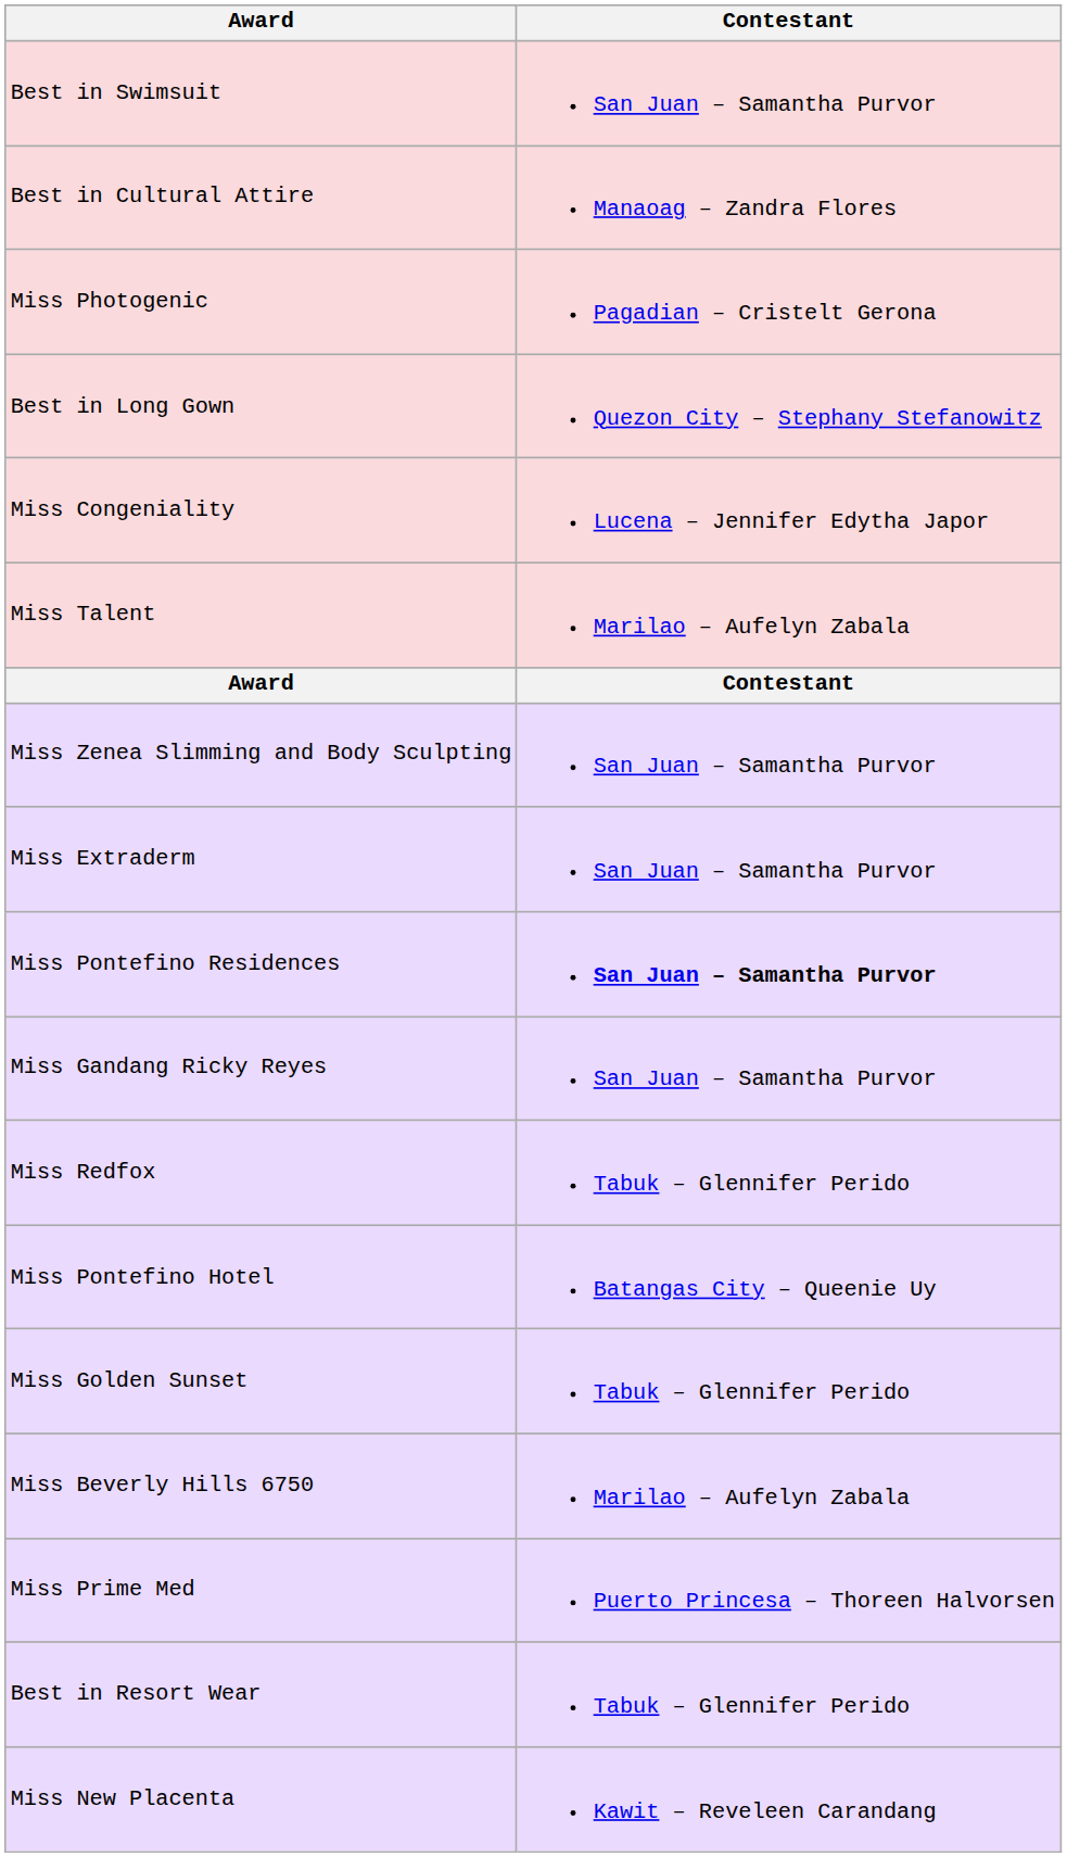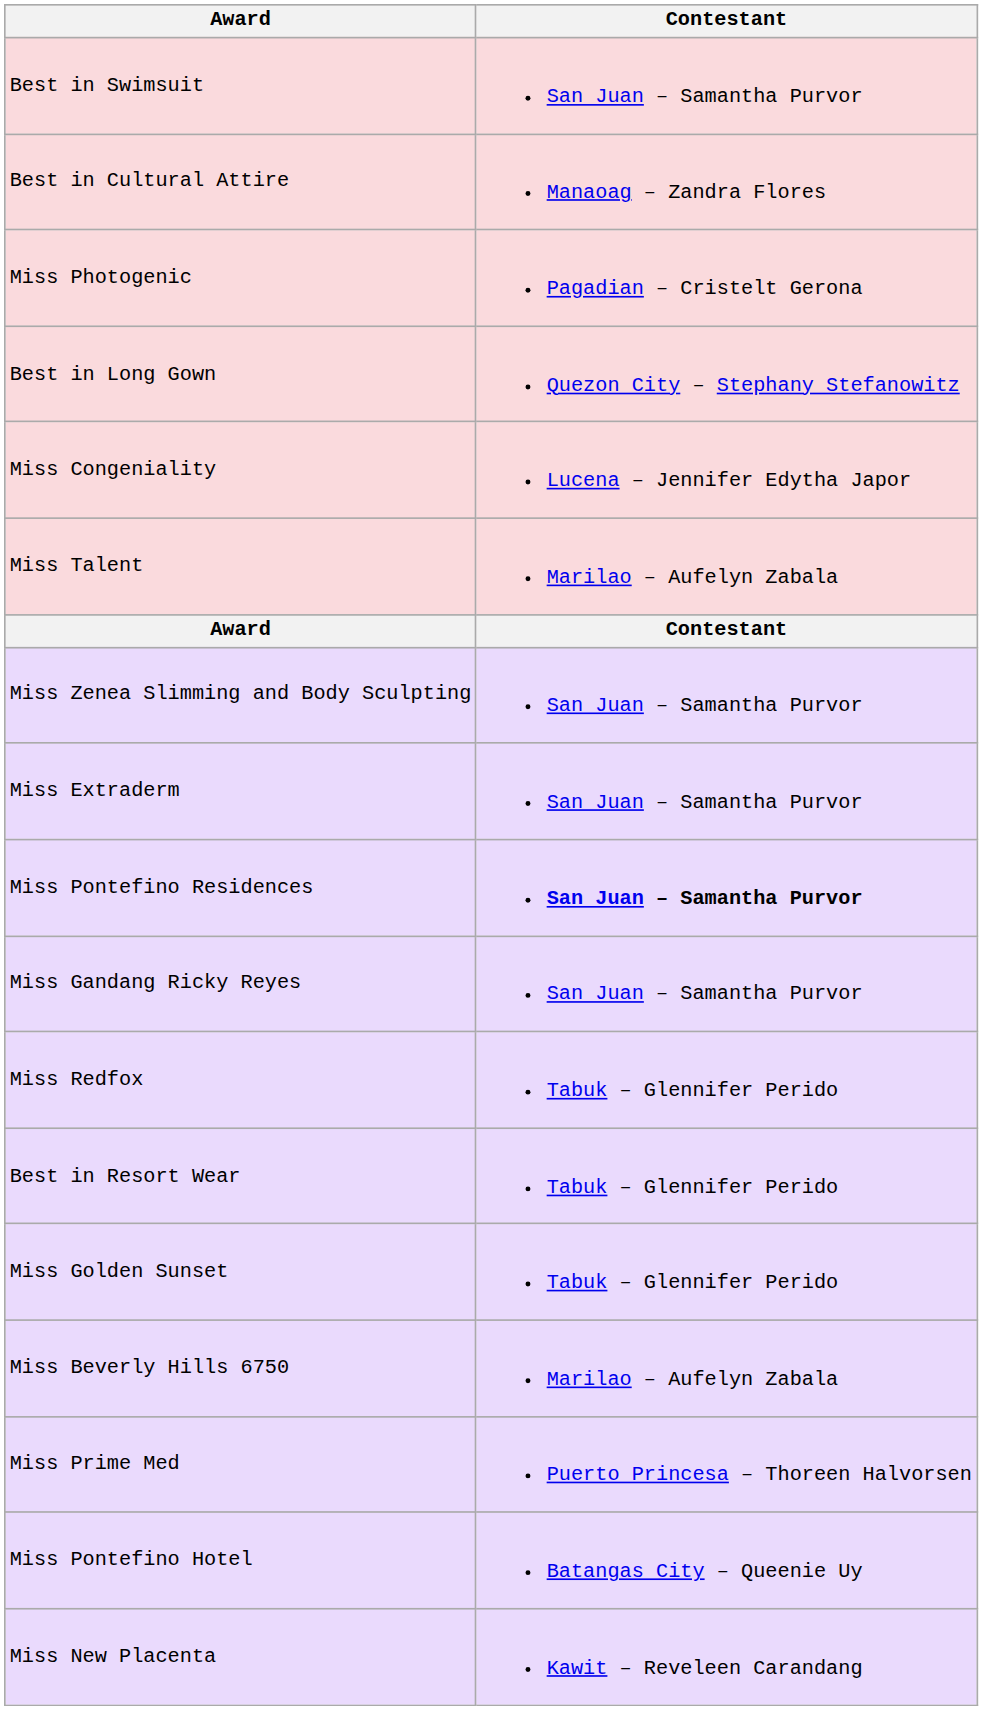 <table class="wikitable sortable" style="font-size: 95%;">
 <tr>
 <th>Award</th>
 <th>Contestant</th>
 </tr>
 <tr style="background-color:#FADADD;">
 <td>Best in Swimsuit</td>
 <td><br><ul><li><a href='#'>San Juan</a> – Samantha Purvor</li></ul></td>
 </tr>
 <tr style="background-color:#FADADD;">
 <td>Best in Cultural Attire</td>
 <td><br><ul><li><a href='#'>Manaoag</a> – Zandra Flores</li></ul></td>
 </tr>
 <tr style="background-color:#FADADD;">
 <td>Miss Photogenic</td>
 <td><br><ul><li><a href='#'>Pagadian</a> – Cristelt Gerona</li></ul></td>
 </tr>
 <tr style="background-color:#FADADD;">
 <td>Best in Long Gown</td>
 <td><br><ul><li><a href='#'>Quezon City</a> – <a href='#'>Stephany Stefanowitz</a></li></ul></td>
 </tr>
 <tr style="background-color:#FADADD;">
 <td>Miss Congeniality</td>
 <td><br><ul><li><a href='#'>Lucena</a> – Jennifer Edytha Japor</li></ul></td>
 </tr>
 <tr style="background-color:#FADADD;">
 <td>Miss Talent</td>
 <td><br><ul><li><a href='#'>Marilao</a> – Aufelyn Zabala</li></ul></td>
 </tr>
 <tr>
 <th>Award</th>
 <th>Contestant</th>
 </tr>
 <tr style="background-color:#eadafd;">
 <td>Miss Zenea Slimming and Body Sculpting</td>
 <td><br><ul><li><a href='#'>San Juan</a> – Samantha Purvor</li></ul></td>
 </tr>
 <tr style="background-color:#eadafd;">
 <td>Miss Extraderm</td>
 <td><br><ul><li><a href='#'>San Juan</a> – Samantha Purvor</li></ul></td>
 </tr>
 <tr style="background-color:#eadafd;">
 <td>Miss Pontefino Residences</td>
 <td><strong><br><ul><li><a href='#'>San Juan</a> – Samantha Purvor</li></ul></strong></td>
 </tr>
 <tr style="background-color:#eadafd;">
 <td>Miss Gandang Ricky Reyes</td>
 <td><br><ul><li><a href='#'>San Juan</a> – Samantha Purvor</li></ul></td>
 </tr>
 <tr style="background-color:#eadafd;">
 <td>Miss Redfox</td>
 <td><br><ul><li><a href='#'>Tabuk</a> – Glennifer Perido</li></ul></td>
 </tr>
 <tr style="background-color:#eadafd;">
-<td>Miss Pontefino Hotel</td>
-<td><br><ul><li><a href='#'>Batangas City</a> – Queenie Uy</li></ul></td>
+<td>Best in Resort Wear</td>
+<td><br><ul><li><a href='#'>Tabuk</a> – Glennifer Perido</li></ul></td>
 </tr>
 <tr style="background-color:#eadafd;">
 <td>Miss Golden Sunset</td>
 <td><br><ul><li><a href='#'>Tabuk</a> – Glennifer Perido</li></ul></td>
 </tr>
 <tr style="background-color:#eadafd;">
 <td>Miss Beverly Hills 6750</td>
 <td><br><ul><li><a href='#'>Marilao</a> – Aufelyn Zabala</li></ul></td>
 </tr>
 <tr style="background-color:#eadafd;">
 <td>Miss Prime Med</td>
 <td><br><ul><li><a href='#'>Puerto Princesa</a> – Thoreen Halvorsen</li></ul></td>
 </tr>
 <tr style="background-color:#eadafd;">
-<td>Best in Resort Wear</td>
-<td><br><ul><li><a href='#'>Tabuk</a> – Glennifer Perido</li></ul></td>
+<td>Miss Pontefino Hotel</td>
+<td><br><ul><li><a href='#'>Batangas City</a> – Queenie Uy</li></ul></td>
 </tr>
 <tr style="background-color:#eadafd;">
 <td>Miss New Placenta</td>
 <td><br><ul><li><a href='#'>Kawit</a> – Reveleen Carandang</li></ul></td>
 </tr>
 </table>
